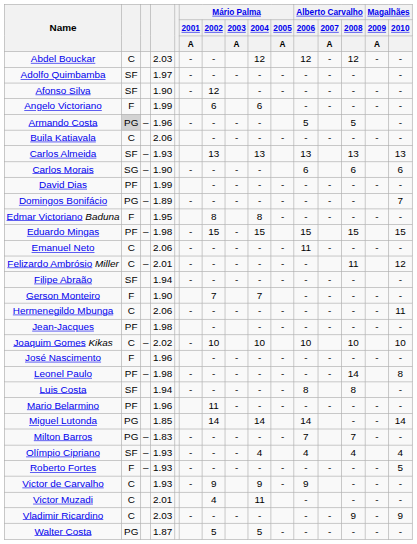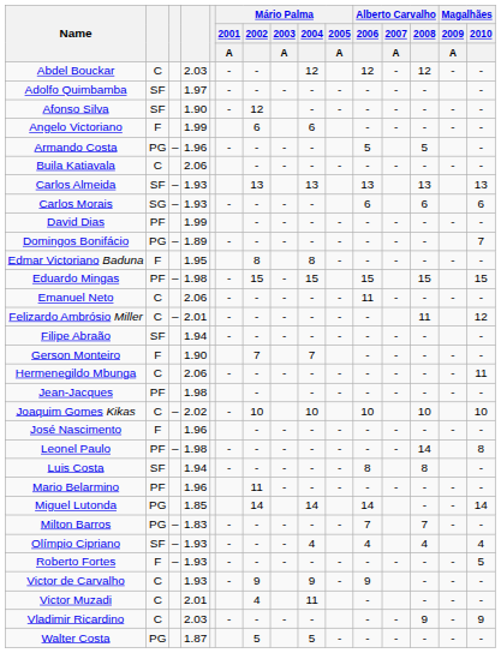 <table class="wikitable plainrowheaders sortable" style="text-align:center">
 <tr>
 <th scope="col" rowspan="3">Name</th>
 <th scope="col" rowspan="3"></th>
 <th scope="col" rowspan="3"></th>
 <th scope="col" rowspan="3"></th>
 <th scope="col" rowspan="3"></th>
 <th colspan="5"><small><a href='#'>Mário Palma</a></small></th>
 <th colspan="3"><small><a href='#'>Alberto Carvalho</a></small></th>
 <th colspan="5"><small><a href='#'>Magalhães</a></small></th>
 </tr>
 <tr>
 <th colspan="1"><small><a href='#'>2001</a></small></th>
 <th colspan="1"><small><a href='#'>2002</a></small></th>
 <th colspan="1"><small><a href='#'>2003</a></small></th>
 <th colspan="1"><small><a href='#'>2004</a></small></th>
 <th colspan="1"><small><a href='#'>2005</a></small></th>
 <th colspan="1"><small><a href='#'>2006</a></small></th>
 <th colspan="1"><small><a href='#'>2007</a></small></th>
 <th colspan="1"><small><a href='#'>2008</a></small></th>
 <th colspan="1"><small><a href='#'>2009</a></small></th>
 <th colspan="1"><small><a href='#'>2010</a></small></th>
 </tr>
 <tr>
 <th scope="col" rowspan="1"><small>A</small></th>
 <th scope="col" rowspan="1"><small></small></th>
 <th scope="col" rowspan="1"><small>A</small></th>
 <th scope="col" rowspan="1"><small></small></th>
 <th scope="col" rowspan="1"><small>A</small></th>
 <th scope="col" rowspan="1"><small></small></th>
 <th scope="col" rowspan="1"><small>A</small></th>
 <th scope="col" rowspan="1"><small></small></th>
 <th scope="col" rowspan="1"><small>A</small></th>
 <th scope="col" rowspan="1"><small></small></th>
 </tr>
 <tr>
 <td><a href='#'>Abdel Bouckar</a></td>
 <td>C</td>
 <td></td>
 <td>2.03</td>
 <td></td>
 <td>-</td>
 <td>-</td>
 <td></td>
 <td>12</td>
 <td></td>
 <td>12</td>
 <td>-</td>
 <td>12</td>
 <td>-</td>
 <td>-</td>
 </tr>
 <tr>
 <td><a href='#'>Adolfo Quimbamba</a></td>
 <td>SF</td>
 <td></td>
 <td>1.97</td>
 <td></td>
 <td>-</td>
 <td>-</td>
 <td>-</td>
 <td>-</td>
 <td>-</td>
 <td>-</td>
 <td>-</td>
 <td>-</td>
 <td></td>
 <td>-</td>
 </tr>
 <tr>
 <td><a href='#'>Afonso Silva</a></td>
 <td>SF</td>
 <td></td>
 <td>1.90</td>
 <td></td>
 <td>-</td>
 <td>12</td>
 <td data-sort-value="04"></td>
 <td>-</td>
 <td>-</td>
 <td>-</td>
 <td>-</td>
 <td>-</td>
 <td>-</td>
 <td>-</td>
 </tr>
 <tr>
 <td><a href='#'>Angelo Victoriano</a></td>
 <td>F</td>
 <td></td>
 <td>1.99</td>
 <td></td>
 <td data-sort-value="06"></td>
 <td data-sort-value="06">6</td>
 <td data-sort-value="06"></td>
 <td data-sort-value="06">6</td>
 <td data-sort-value="06"></td>
 <td>-</td>
 <td>-</td>
 <td>-</td>
 <td>-</td>
 <td>-</td>
 </tr>
 <tr>
 <td><a href='#'>Armando Costa</a></td>
-<td style="background: lightgrey;">PG</td>
+<td>PG</td>
 <td>–</td>
 <td>1.96</td>
 <td></td>
 <td>-</td>
 <td>-</td>
 <td>-</td>
 <td>-</td>
 <td data-sort-value="05"></td>
 <td data-sort-value="05">5</td>
 <td data-sort-value="05"></td>
 <td data-sort-value="05">5</td>
 <td data-sort-value="05"></td>
 <td>-</td>
 </tr>
 <tr>
 <td><a href='#'>Buila Katiavala</a></td>
 <td>C</td>
 <td></td>
 <td>2.06</td>
 <td></td>
 <td data-sort-value="09"></td>
 <td>-</td>
 <td>-</td>
 <td>-</td>
 <td>-</td>
 <td>-</td>
 <td>-</td>
 <td>-</td>
 <td>-</td>
 <td>-</td>
 </tr>
 <tr>
 <td><a href='#'>Carlos Almeida</a></td>
 <td>SF</td>
 <td>–</td>
 <td>1.93</td>
 <td></td>
 <td></td>
 <td>13</td>
 <td></td>
 <td>13</td>
 <td></td>
 <td>13</td>
 <td></td>
 <td>13</td>
 <td></td>
 <td>13</td>
 </tr>
 <tr>
 <td><a href='#'>Carlos Morais</a></td>
 <td>SG</td>
 <td>–</td>
-<td>1.90</td>
+<td>1.93</td>
 <td></td>
 <td>-</td>
 <td>-</td>
 <td>-</td>
 <td>-</td>
 <td data-sort-value="09"></td>
 <td data-sort-value="06">6</td>
 <td data-sort-value="06"></td>
 <td data-sort-value="06">6</td>
 <td data-sort-value="06"></td>
 <td data-sort-value="06">6</td>
 </tr>
 <tr>
 <td><a href='#'>David Dias</a></td>
 <td>PF</td>
 <td></td>
 <td>1.99</td>
 <td></td>
 <td></td>
 <td>-</td>
 <td>-</td>
 <td>-</td>
 <td>-</td>
 <td>-</td>
 <td>-</td>
 <td>-</td>
 <td>-</td>
 <td>-</td>
 </tr>
 <tr>
 <td><a href='#'>Domingos Bonifácio</a></td>
 <td>PG</td>
 <td>–</td>
 <td>1.89</td>
 <td></td>
 <td>-</td>
 <td>-</td>
 <td>-</td>
 <td>-</td>
 <td>-</td>
 <td>-</td>
 <td>-</td>
 <td>-</td>
 <td data-sort-value="07"></td>
 <td data-sort-value="07">7</td>
 </tr>
 <tr>
 <td><a href='#'>Edmar Victoriano</a> <em>Baduna</em></td>
 <td>F</td>
 <td></td>
 <td>1.95</td>
 <td></td>
 <td data-sort-value="08"></td>
 <td data-sort-value="08">8</td>
 <td data-sort-value="08"></td>
 <td data-sort-value="08">8</td>
 <td>-</td>
 <td>-</td>
 <td>-</td>
 <td>-</td>
 <td>-</td>
 <td>-</td>
 </tr>
 <tr>
 <td><a href='#'>Eduardo Mingas</a></td>
 <td>PF</td>
 <td>–</td>
 <td>1.98</td>
 <td></td>
 <td>-</td>
 <td>15</td>
 <td>-</td>
 <td>15</td>
 <td></td>
 <td>15</td>
 <td></td>
 <td>15</td>
 <td></td>
 <td>15</td>
 </tr>
 <tr>
 <td><a href='#'>Emanuel Neto</a></td>
 <td>C</td>
 <td></td>
 <td>2.06</td>
 <td></td>
 <td>-</td>
 <td>-</td>
 <td>-</td>
 <td>-</td>
 <td>-</td>
 <td>11</td>
 <td>-</td>
 <td>-</td>
 <td>-</td>
 <td>-</td>
 </tr>
 <tr>
 <td><a href='#'>Felizardo Ambrósio</a> <em>Miller</em></td>
 <td>C</td>
 <td>–</td>
 <td>2.01</td>
 <td></td>
 <td>-</td>
 <td>-</td>
 <td>-</td>
 <td>-</td>
 <td>-</td>
 <td>-</td>
 <td></td>
 <td>11</td>
 <td></td>
 <td>12</td>
 </tr>
 <tr>
 <td><a href='#'>Filipe Abraão</a></td>
 <td>SF</td>
 <td></td>
 <td>1.94</td>
 <td></td>
 <td>-</td>
 <td>-</td>
 <td>-</td>
 <td>-</td>
 <td>-</td>
 <td>-</td>
 <td>-</td>
 <td>-</td>
 <td></td>
 <td>-</td>
 </tr>
 <tr>
 <td><a href='#'>Gerson Monteiro</a></td>
 <td>F</td>
 <td></td>
 <td>1.90</td>
 <td></td>
 <td data-sort-value="07"></td>
 <td data-sort-value="07">7</td>
 <td data-sort-value="07"></td>
 <td data-sort-value="07">7</td>
 <td data-sort-value="07"></td>
 <td>-</td>
 <td>-</td>
 <td>-</td>
 <td>-</td>
 <td>-</td>
 </tr>
 <tr>
 <td><a href='#'>Hermenegildo Mbunga</a></td>
 <td>C</td>
 <td></td>
 <td>2.06</td>
 <td></td>
 <td>-</td>
 <td>-</td>
 <td>-</td>
 <td>-</td>
 <td>-</td>
 <td>-</td>
 <td>-</td>
 <td>-</td>
 <td>-</td>
 <td>11</td>
 </tr>
 <tr>
 <td><a href='#'>Jean-Jacques</a></td>
 <td>PF</td>
 <td></td>
 <td>1.98</td>
 <td></td>
 <td></td>
 <td>-</td>
 <td></td>
 <td>-</td>
 <td>-</td>
 <td>-</td>
 <td>-</td>
 <td>-</td>
 <td>-</td>
 <td>-</td>
 </tr>
 <tr>
 <td><a href='#'>Joaquim Gomes</a> <em>Kikas</em></td>
 <td>C</td>
 <td>–</td>
 <td>2.02</td>
 <td></td>
 <td>-</td>
 <td>10</td>
 <td></td>
 <td>10</td>
 <td></td>
 <td>10</td>
 <td></td>
 <td>10</td>
 <td></td>
 <td>10</td>
 </tr>
 <tr>
 <td><a href='#'>José Nascimento</a></td>
 <td>F</td>
 <td></td>
 <td>1.96</td>
 <td></td>
 <td></td>
 <td>-</td>
 <td>-</td>
 <td>-</td>
 <td>-</td>
 <td>-</td>
 <td>-</td>
 <td>-</td>
 <td>-</td>
 <td>-</td>
 </tr>
 <tr>
 <td><a href='#'>Leonel Paulo</a></td>
 <td>PF</td>
 <td>–</td>
 <td>1.98</td>
 <td></td>
 <td>-</td>
 <td>-</td>
 <td>-</td>
 <td>-</td>
 <td>-</td>
 <td>-</td>
 <td>-</td>
 <td>14</td>
 <td data-sort-value="09"></td>
 <td data-sort-value="08">8</td>
 </tr>
 <tr>
 <td><a href='#'>Luis Costa</a></td>
 <td>SF</td>
 <td></td>
 <td>1.94</td>
 <td></td>
 <td>-</td>
 <td>-</td>
 <td>-</td>
 <td>-</td>
 <td>-</td>
 <td data-sort-value="08">8</td>
 <td data-sort-value="08"></td>
 <td data-sort-value="08">8</td>
 <td data-sort-value="08"></td>
 <td>-</td>
 </tr>
 <tr>
 <td><a href='#'>Mario Belarmino</a></td>
 <td>PF</td>
 <td></td>
 <td>1.96</td>
 <td></td>
 <td></td>
 <td>11</td>
 <td>-</td>
 <td>-</td>
 <td>-</td>
 <td>-</td>
 <td>-</td>
 <td>-</td>
 <td>-</td>
 <td>-</td>
 </tr>
 <tr>
 <td><a href='#'>Miguel Lutonda</a></td>
 <td>PG</td>
 <td></td>
 <td>1.85</td>
 <td></td>
 <td></td>
 <td>14</td>
 <td></td>
 <td>14</td>
 <td></td>
 <td>14</td>
 <td></td>
 <td>-</td>
 <td>-</td>
 <td>14</td>
 </tr>
 <tr>
 <td><a href='#'>Milton Barros</a></td>
 <td>PG</td>
 <td>–</td>
 <td>1.83</td>
 <td></td>
 <td>-</td>
 <td>-</td>
 <td>-</td>
 <td>-</td>
 <td>-</td>
 <td data-sort-value="07">7</td>
 <td data-sort-value="07"></td>
 <td data-sort-value="07">7</td>
 <td>-</td>
 <td>-</td>
 </tr>
 <tr>
 <td><a href='#'>Olímpio Cipriano</a></td>
 <td>SF</td>
 <td>–</td>
 <td>1.93</td>
 <td></td>
 <td>-</td>
 <td>-</td>
 <td>-</td>
 <td data-sort-value="04">4</td>
 <td data-sort-value="04"></td>
 <td data-sort-value="04">4</td>
 <td data-sort-value="04"></td>
 <td data-sort-value="04">4</td>
 <td data-sort-value="04"></td>
 <td data-sort-value="04">4</td>
 </tr>
 <tr>
 <td><a href='#'>Roberto Fortes</a></td>
 <td>F</td>
 <td>–</td>
 <td>1.93</td>
 <td></td>
 <td>-</td>
 <td>-</td>
 <td>-</td>
 <td>-</td>
 <td>-</td>
 <td>-</td>
 <td>-</td>
 <td>-</td>
 <td>-</td>
 <td data-sort-value="05">5</td>
 </tr>
 <tr>
 <td><a href='#'>Victor de Carvalho</a></td>
 <td>C</td>
 <td></td>
 <td>1.93</td>
 <td></td>
 <td>-</td>
 <td data-sort-value="09">9</td>
 <td data-sort-value="09"></td>
 <td data-sort-value="09">9</td>
 <td>-</td>
 <td data-sort-value="09">9</td>
 <td data-sort-value="09"></td>
 <td>-</td>
 <td>-</td>
 <td>-</td>
 </tr>
 <tr>
 <td><a href='#'>Victor Muzadi</a></td>
 <td>C</td>
 <td></td>
 <td>2.01</td>
 <td></td>
 <td data-sort-value="04"></td>
 <td data-sort-value="04">4</td>
 <td></td>
 <td>11</td>
 <td></td>
 <td>-</td>
 <td></td>
 <td>-</td>
 <td>-</td>
 <td>-</td>
 </tr>
 <tr>
 <td><a href='#'>Vladimir Ricardino</a></td>
 <td>C</td>
 <td></td>
 <td>2.03</td>
 <td></td>
 <td>-</td>
 <td>-</td>
 <td>-</td>
 <td>-</td>
 <td data-sort-value="08"></td>
 <td>-</td>
 <td>-</td>
 <td data-sort-value="09">9</td>
 <td>-</td>
 <td data-sort-value="09">9</td>
 </tr>
 <tr>
 <td><a href='#'>Walter Costa</a></td>
 <td>PG</td>
 <td></td>
 <td>1.87</td>
 <td></td>
 <td data-sort-value="05"></td>
 <td data-sort-value="05">5</td>
 <td data-sort-value="05"></td>
 <td data-sort-value="05">5</td>
 <td>-</td>
 <td>-</td>
 <td>-</td>
 <td>-</td>
 <td>-</td>
 <td>-</td>
 </tr>
 </table>
